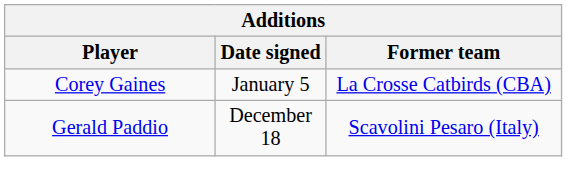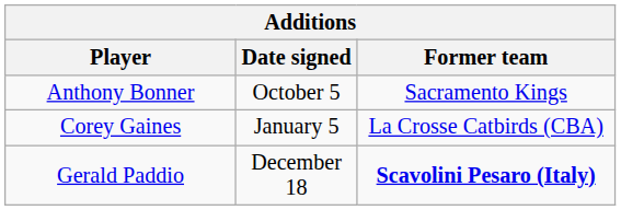 <table class="wikitable" style="text-align:center">
 <tr>
 <th colspan=3>Additions</th>
 </tr>
 <tr>
 <th style="width:160px">Player</th>
 <th style="width:80px">Date signed</th>
 <th style="width:180px">Former team</th>
 </tr>
 <tr>
+<td><a href='#'>Anthony Bonner</a></td>
+<td>October 5</td>
+<td><a href='#'>Sacramento Kings</a></td>
+</tr>
+<tr>
 <td><a href='#'>Corey Gaines</a></td>
 <td>January 5</td>
 <td><a href='#'>La Crosse Catbirds (CBA)</a></td>
 </tr>
 <tr>
 <td><a href='#'>Gerald Paddio</a></td>
 <td>December 18</td>
-<td><a href='#'>Scavolini Pesaro (Italy)</a></td>
+<td><strong><a href='#'>Scavolini Pesaro (Italy)</a></strong></td>
 </tr>
 </table>
